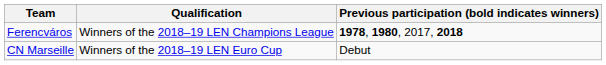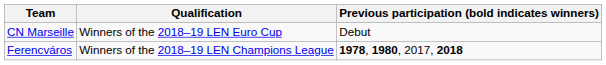 <table class="wikitable">
 <tr>
 <th>Team</th>
 <th>Qualification</th>
 <th>Previous participation (bold indicates winners)</th>
 </tr>
 <tr>
+<td> <a href='#'>CN Marseille</a></td>
+<td>Winners of the <a href='#'>2018–19 LEN Euro Cup</a></td>
+<td>Debut</td>
+</tr>
+<tr>
 <td> <a href='#'>Ferencváros</a></td>
 <td>Winners of the <a href='#'>2018–19 LEN Champions League</a></td>
 <td><strong>1978</strong>, <strong>1980</strong>, 2017, <strong>2018</strong></td>
 </tr>
-<tr>
-<td> <a href='#'>CN Marseille</a></td>
-<td>Winners of the <a href='#'>2018–19 LEN Euro Cup</a></td>
-<td>Debut</td>
-</tr>
 </table>
